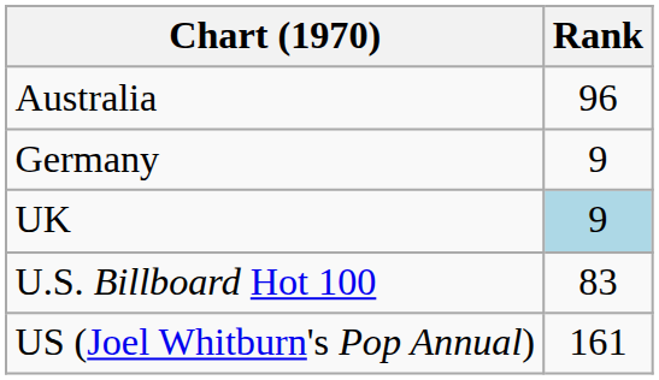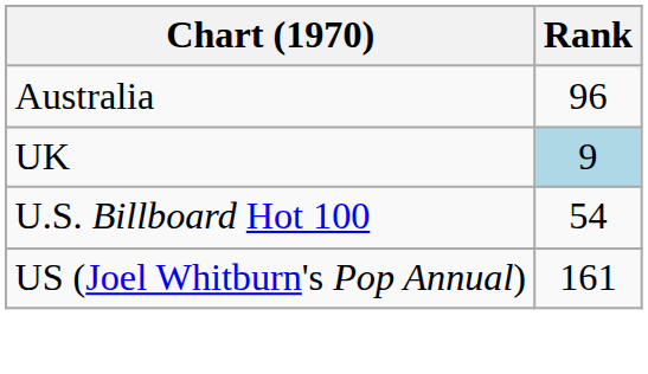 <table class="wikitable sortable">
 <tr>
 <th>Chart (1970)</th>
 <th style="text-align:center;">Rank</th>
 </tr>
 <tr>
 <td>Australia</td>
 <td style="text-align:center;">96</td>
 </tr>
 <tr>
-<td>Germany</td>
-<td style="text-align:center;">9</td>
-</tr>
-<tr>
 <td>UK</td>
 <td style="background: lightblue; text-align:center;">9</td>
 </tr>
 <tr>
 <td>U.S. <em>Billboard</em> <a href='#'>Hot 100</a></td>
-<td style="text-align:center;">83</td>
+<td style="text-align:center;">54</td>
 </tr>
 <tr>
 <td>US (<a href='#'>Joel Whitburn</a>'s <em>Pop Annual</em>)</td>
 <td style="text-align:center;">161</td>
 </tr>
 </table>
